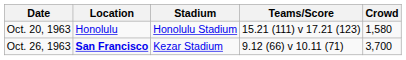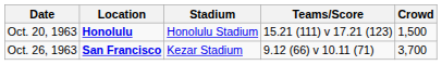 <table class="wikitable" style="font-size: 95%;">
 <tr>
 <th>Date</th>
 <th>Location</th>
 <th>Stadium</th>
 <th>Teams/Score</th>
 <th>Crowd</th>
 </tr>
 <tr>
 <td>Oct. 20, 1963</td>
-<td><a href='#'>Honolulu</a></td>
+<td><strong><a href='#'>Honolulu</a></strong></td>
 <td><a href='#'>Honolulu Stadium</a></td>
 <td> 15.21 (111) v  17.21 (123)</td>
-<td>1,580</td>
+<td>1,500</td>
 </tr>
 <tr>
 <td>Oct. 26, 1963</td>
 <td><strong><a href='#'>San Francisco</a></strong></td>
 <td><a href='#'>Kezar Stadium</a></td>
 <td> 9.12 (66) v  10.11 (71)</td>
 <td>3,700</td>
 </tr>
 </table>
